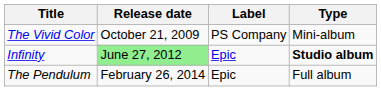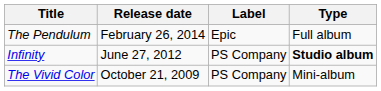 <table class="wikitable">
 <tr>
 <th>Title</th>
 <th>Release date</th>
 <th>Label</th>
 <th>Type</th>
 </tr>
 <tr>
+<td><em>The Pendulum</em></td>
+<td>February 26, 2014</td>
+<td>Epic</td>
+<td>Full album</td>
+</tr>
+<tr>
+<td><em><a href='#'>Infinity</a></em></td>
+<td>June 27, 2012</td>
+<td>PS Company</td>
+<td><strong>Studio album</strong></td>
+</tr>
+<tr>
 <td><em><a href='#'>The Vivid Color</a></em></td>
 <td>October 21, 2009</td>
 <td>PS Company</td>
 <td>Mini-album</td>
 </tr>
-<tr>
-<td><em><a href='#'>Infinity</a></em></td>
-<td style="background: lightgreen;">June 27, 2012</td>
-<td><a href='#'>Epic</a></td>
-<td><strong>Studio album</strong></td>
-</tr>
-<tr>
-<td><em>The Pendulum</em></td>
-<td>February 26, 2014</td>
-<td>Epic</td>
-<td>Full album</td>
-</tr>
 </table>
